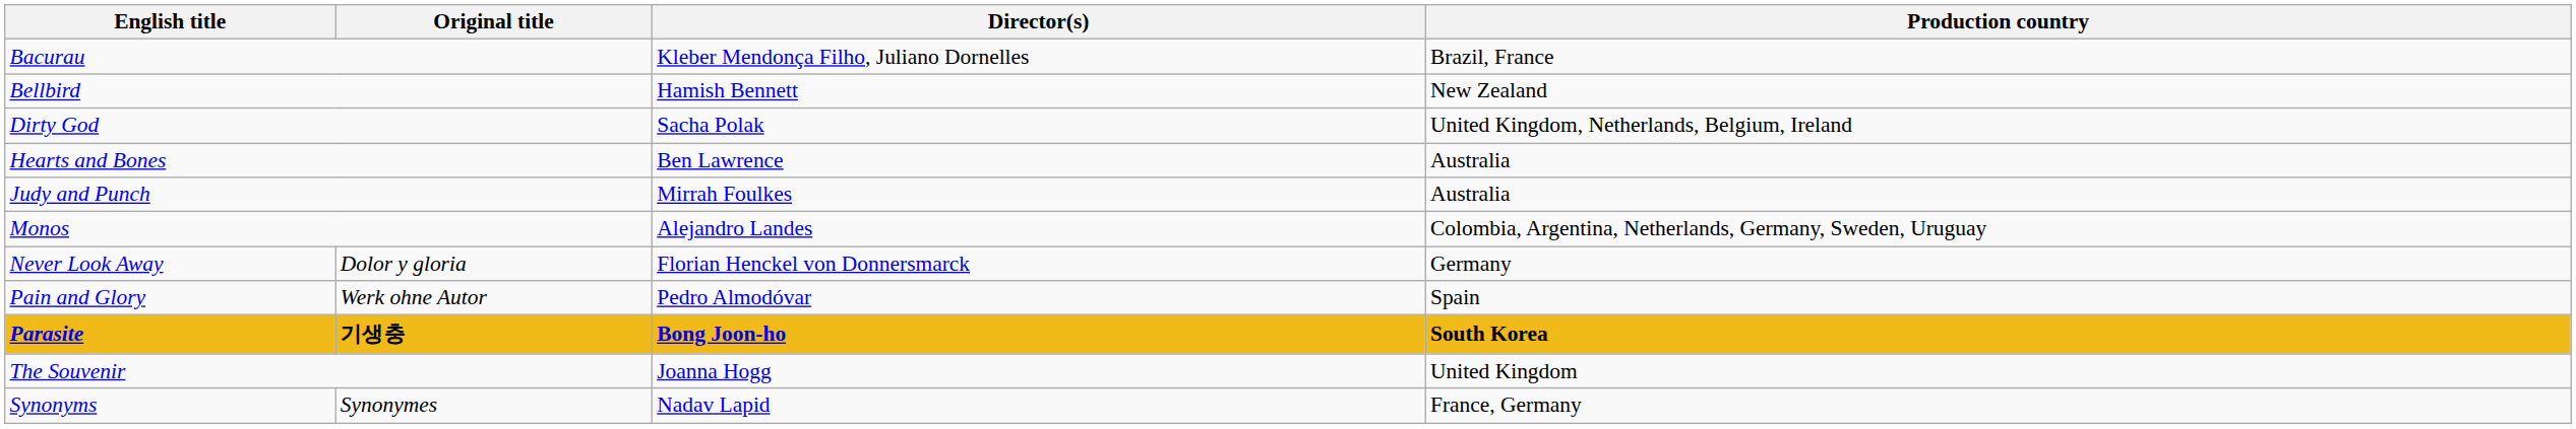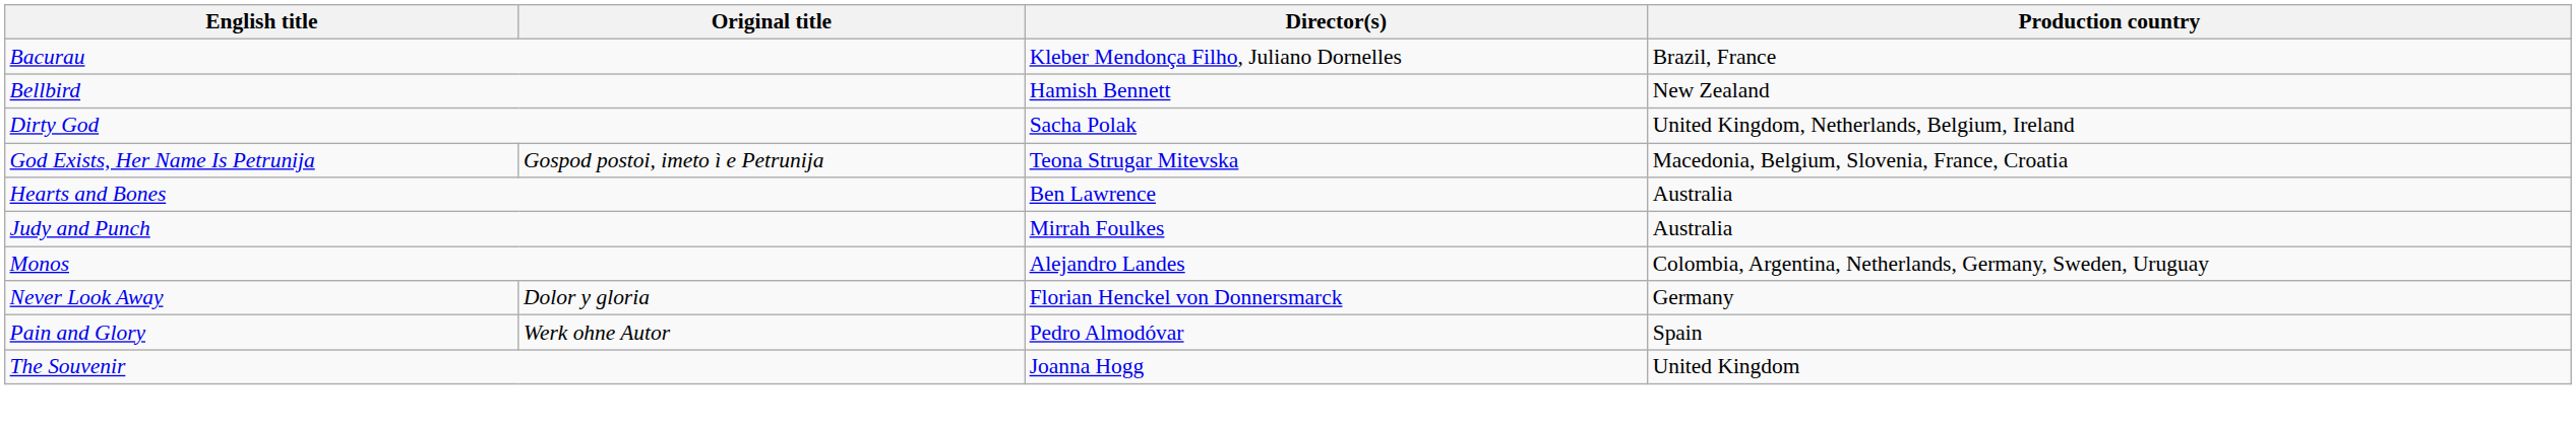 <table class="wikitable" style="width:95%; margin-bottom:2px">
 <tr>
 <th>English title</th>
 <th>Original title</th>
 <th>Director(s)</th>
 <th>Production country</th>
 </tr>
 <tr>
 <td colspan="2"><em><a href='#'>Bacurau</a></em></td>
 <td><a href='#'>Kleber Mendonça Filho</a>, Juliano Dornelles</td>
 <td>Brazil, France</td>
 </tr>
 <tr>
 <td colspan="2"><em><a href='#'>Bellbird</a></em></td>
 <td><a href='#'>Hamish Bennett</a></td>
 <td>New Zealand</td>
 </tr>
 <tr>
 <td colspan="2"><em><a href='#'>Dirty God</a></em></td>
 <td><a href='#'>Sacha Polak</a></td>
 <td>United Kingdom, Netherlands, Belgium, Ireland</td>
+</tr>
+<tr>
+<td><em><a href='#'>God Exists, Her Name Is Petrunija</a></em></td>
+<td><em>Gospod postoi, imeto ì e Petrunija</em></td>
+<td><a href='#'>Teona Strugar Mitevska</a></td>
+<td>Macedonia, Belgium, Slovenia, France, Croatia</td>
 </tr>
 <tr>
 <td colspan="2"><em><a href='#'>Hearts and Bones</a></em></td>
 <td><a href='#'>Ben Lawrence</a></td>
 <td>Australia</td>
 </tr>
 <tr>
 <td colspan="2"><em><a href='#'>Judy and Punch</a></em></td>
 <td><a href='#'>Mirrah Foulkes</a></td>
 <td>Australia</td>
 </tr>
 <tr>
 <td colspan="2"><em><a href='#'>Monos</a></em></td>
 <td><a href='#'>Alejandro Landes</a></td>
 <td>Colombia, Argentina, Netherlands, Germany, Sweden, Uruguay</td>
 </tr>
 <tr>
 <td><em><a href='#'>Never Look Away</a></em></td>
 <td><em>Dolor y gloria</em></td>
 <td><a href='#'>Florian Henckel von Donnersmarck</a></td>
 <td>Germany</td>
 </tr>
 <tr>
 <td><em><a href='#'>Pain and Glory</a></em></td>
 <td><em>Werk ohne Autor</em></td>
 <td><a href='#'>Pedro Almodóvar</a></td>
 <td>Spain</td>
 </tr>
-<tr style="background:#F0BA19;font-weight: bold;">
-<td><em><a href='#'>Parasite</a></em></td>
-<td>기생충</td>
-<td><a href='#'>Bong Joon-ho</a></td>
-<td>South Korea</td>
-</tr>
 <tr>
 <td colspan="2"><em><a href='#'>The Souvenir</a></em></td>
 <td><a href='#'>Joanna Hogg</a></td>
 <td>United Kingdom</td>
 </tr>
-<tr>
-<td><em><a href='#'>Synonyms</a></em></td>
-<td><em>Synonymes</em></td>
-<td><a href='#'>Nadav Lapid</a></td>
-<td>France, Germany</td>
-</tr>
 </table>
